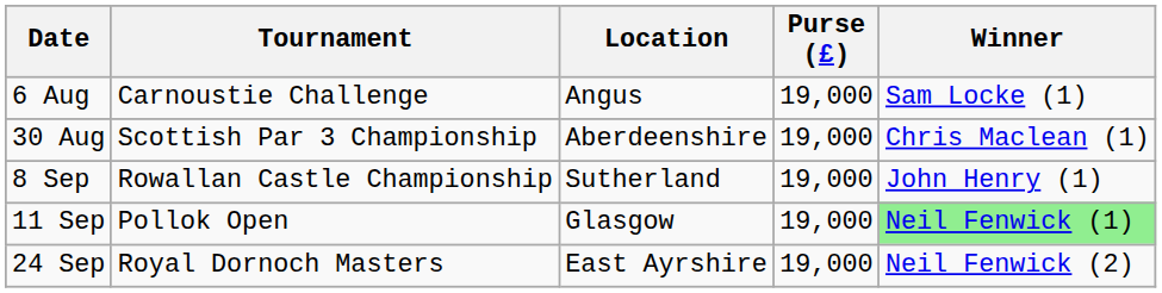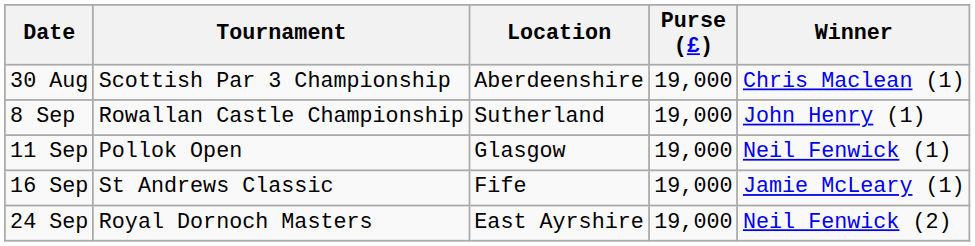 <table class="wikitable" style="font-size:95%">
 <tr>
 <th>Date</th>
 <th>Tournament</th>
 <th>Location</th>
 <th>Purse<br>(<a href='#'>£</a>)</th>
 <th>Winner</th>
-</tr>
-<tr>
-<td>6 Aug</td>
-<td>Carnoustie Challenge</td>
-<td>Angus</td>
-<td align=right>19,000</td>
-<td> <a href='#'>Sam Locke</a> (1)</td>
 </tr>
 <tr>
 <td>30 Aug</td>
 <td>Scottish Par 3 Championship</td>
 <td>Aberdeenshire</td>
 <td align=right>19,000</td>
 <td> <a href='#'>Chris Maclean</a> (1)</td>
 </tr>
 <tr>
 <td>8 Sep</td>
 <td>Rowallan Castle Championship</td>
 <td>Sutherland</td>
 <td align=right>19,000</td>
 <td> <a href='#'>John Henry</a> (1)</td>
 </tr>
 <tr>
 <td>11 Sep</td>
 <td>Pollok Open</td>
 <td>Glasgow</td>
 <td align=right>19,000</td>
-<td style="background: lightgreen;"> <a href='#'>Neil Fenwick</a> (1)</td>
+<td> <a href='#'>Neil Fenwick</a> (1)</td>
+</tr>
+<tr>
+<td>16 Sep</td>
+<td>St Andrews Classic</td>
+<td>Fife</td>
+<td align=right>19,000</td>
+<td> <a href='#'>Jamie McLeary</a> (1)</td>
 </tr>
 <tr>
 <td>24 Sep</td>
 <td>Royal Dornoch Masters</td>
 <td>East Ayrshire</td>
 <td align=right>19,000</td>
 <td> <a href='#'>Neil Fenwick</a> (2)</td>
 </tr>
 </table>
